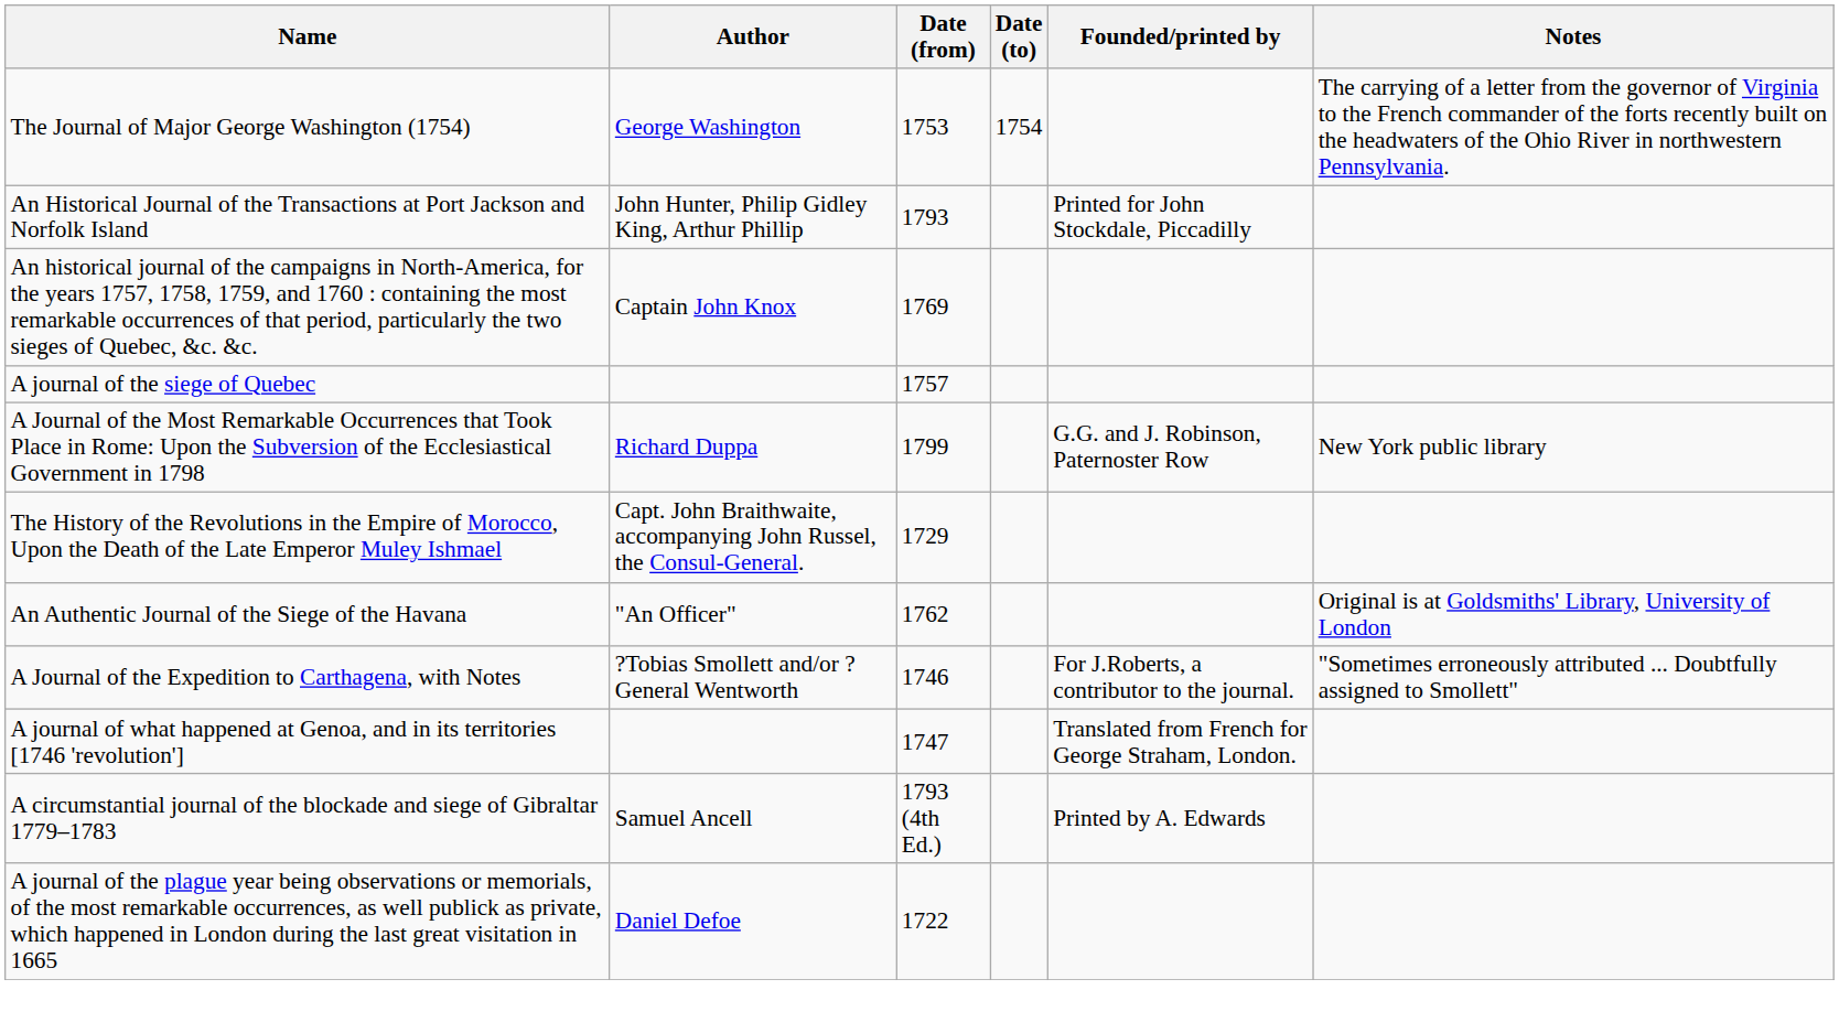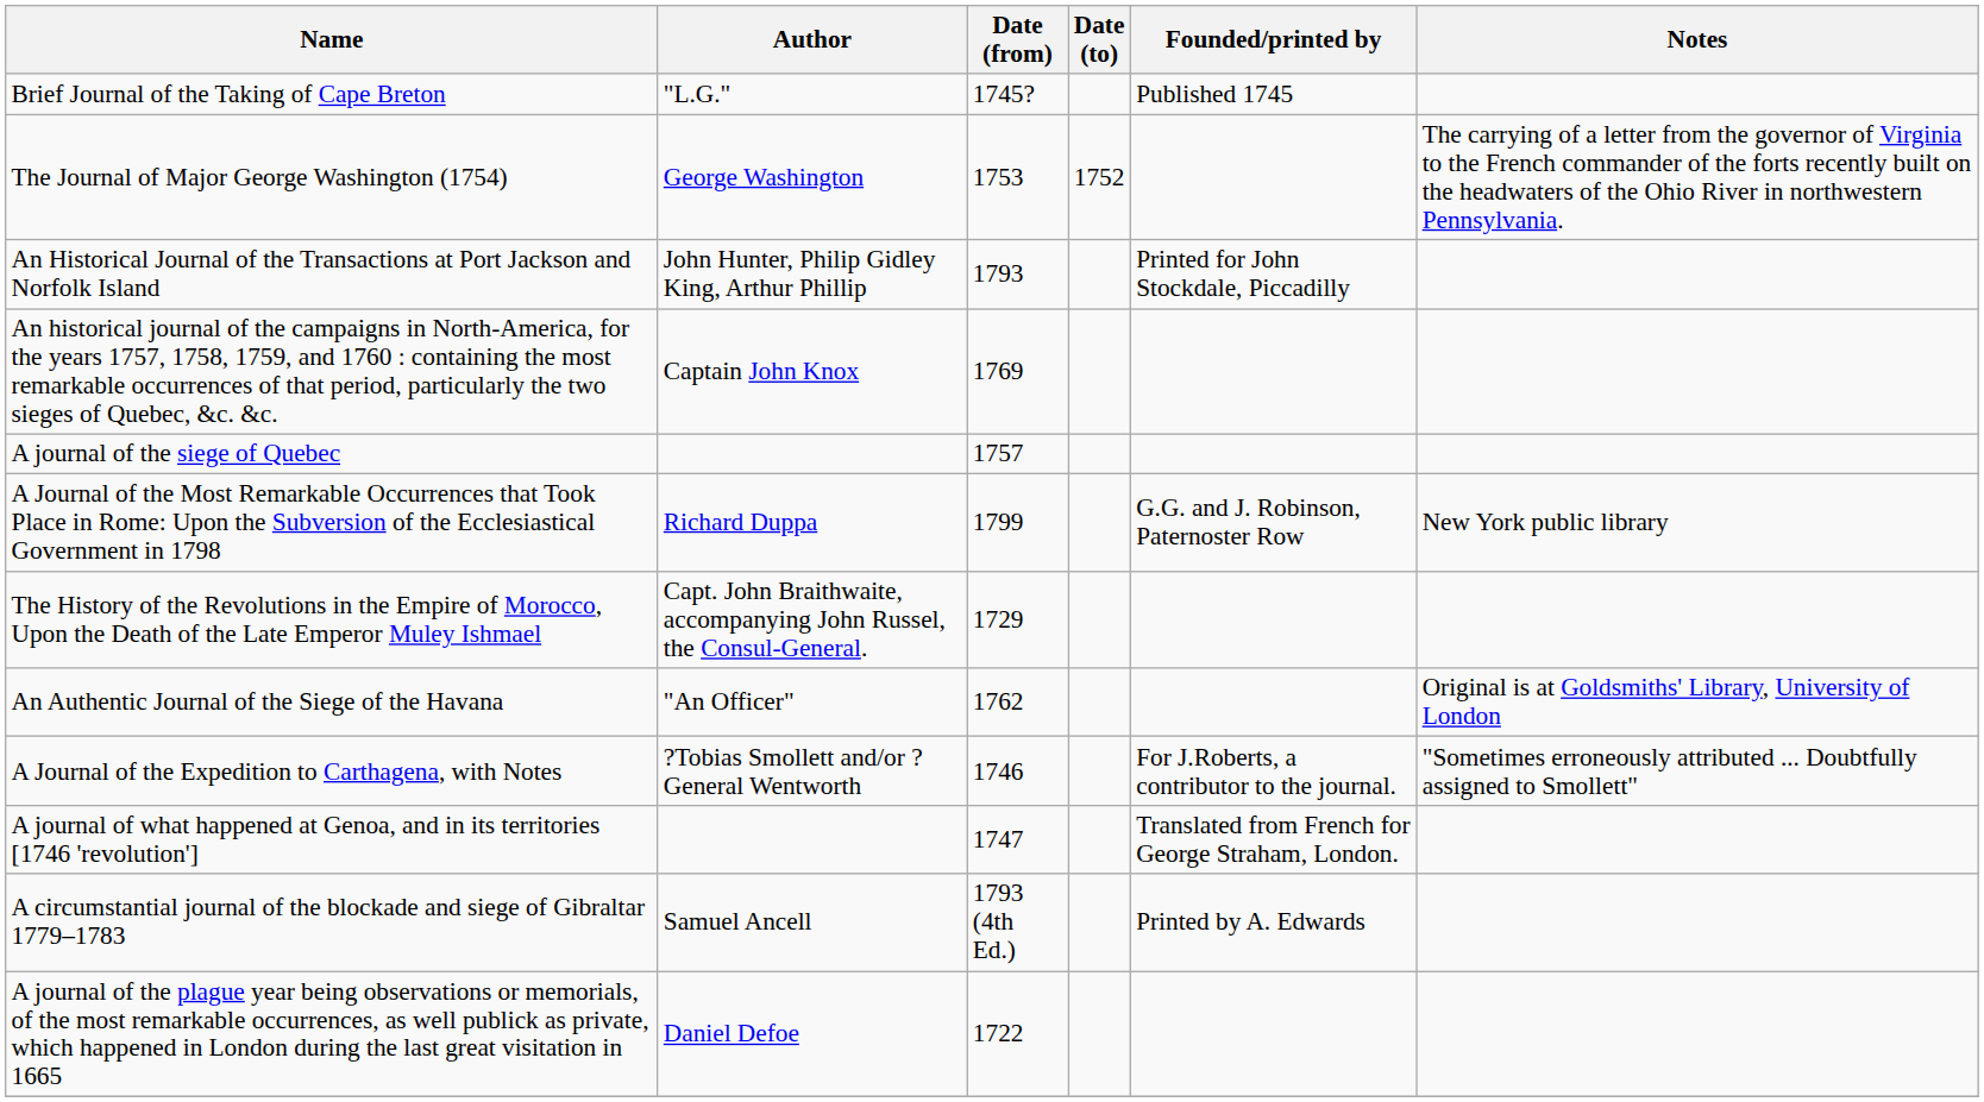 <table class="wikitable sortable">
 <tr>
 <th>Name</th>
 <th>Author</th>
 <th>Date<br>(from)</th>
 <th>Date<br>(to)</th>
 <th>Founded/printed by</th>
 <th>Notes</th>
 </tr>
 <tr>
+<td>Brief Journal of the Taking of <a href='#'>Cape Breton</a></td>
+<td>"L.G."</td>
+<td>1745?</td>
+<td> </td>
+<td>Published 1745</td>
+<td> </td>
+</tr>
+<tr>
 <td>The Journal of Major George Washington (1754)</td>
 <td><a href='#'>George Washington</a></td>
 <td>1753</td>
-<td>1754</td>
+<td>1752</td>
 <td> </td>
 <td>The carrying of a letter from the governor of <a href='#'>Virginia</a> to the French commander of the forts recently built on the headwaters of the Ohio River in northwestern <a href='#'>Pennsylvania</a>.</td>
 </tr>
 <tr>
 <td>An Historical Journal of the Transactions at Port Jackson and Norfolk Island</td>
 <td>John Hunter, Philip Gidley King, Arthur Phillip</td>
 <td>1793</td>
 <td> </td>
 <td>Printed for John Stockdale, Piccadilly</td>
 <td> </td>
 </tr>
 <tr>
 <td>An historical journal of the campaigns in North-America, for the years 1757, 1758, 1759, and 1760 : containing the most remarkable occurrences of that period, particularly the two sieges of Quebec, &c. &c.</td>
 <td>Captain <a href='#'>John Knox</a></td>
 <td>1769</td>
 <td> </td>
 <td> </td>
 <td> </td>
 </tr>
 <tr>
 <td>A journal of the <a href='#'>siege of Quebec</a></td>
 <td> </td>
 <td>1757</td>
 <td> </td>
 <td> </td>
 <td> </td>
 </tr>
 <tr>
 <td>A Journal of the Most Remarkable Occurrences that Took Place in Rome: Upon the <a href='#'>Subversion</a> of the Ecclesiastical Government in 1798</td>
 <td><a href='#'>Richard Duppa</a></td>
 <td>1799</td>
 <td> </td>
 <td>G.G. and J. Robinson, Paternoster Row</td>
 <td>New York public library</td>
 </tr>
 <tr>
 <td>The History of the Revolutions in the Empire of <a href='#'>Morocco</a>, Upon the Death of the Late Emperor <a href='#'>Muley Ishmael</a></td>
 <td>Capt. John Braithwaite, accompanying John Russel, the <a href='#'>Consul-General</a>.</td>
 <td>1729</td>
 <td> </td>
 <td> </td>
 <td> </td>
 </tr>
 <tr>
 <td>An Authentic Journal of the Siege of the Havana</td>
 <td>"An Officer"</td>
 <td>1762</td>
 <td> </td>
 <td> </td>
 <td>Original is at <a href='#'>Goldsmiths' Library</a>, <a href='#'>University of London</a></td>
 </tr>
 <tr>
 <td>A Journal of the Expedition to <a href='#'>Carthagena</a>, with Notes</td>
 <td>?Tobias Smollett and/or ? General Wentworth</td>
 <td>1746</td>
 <td> </td>
 <td>For J.Roberts, a contributor to the journal.</td>
 <td>"Sometimes erroneously attributed ... Doubtfully assigned to Smollett"</td>
 </tr>
 <tr>
 <td>A journal of what happened at Genoa, and in its territories [1746 'revolution']</td>
 <td> </td>
 <td>1747</td>
 <td> </td>
 <td>Translated from French for George Straham, London.</td>
 <td> </td>
 </tr>
 <tr>
 <td>A circumstantial journal of the blockade and siege of Gibraltar 1779–1783</td>
 <td>Samuel Ancell</td>
 <td>1793 (4th Ed.)</td>
 <td> </td>
 <td>Printed by A. Edwards</td>
 <td> </td>
 </tr>
 <tr>
 <td>A journal of the <a href='#'>plague</a> year being observations or memorials, of the most remarkable occurrences, as well publick as private, which happened in London during the last great visitation in 1665</td>
 <td><a href='#'>Daniel Defoe</a></td>
 <td>1722</td>
 <td> </td>
 <td> </td>
 <td> </td>
 </tr>
 <tr>
 </tr>
 </table>
